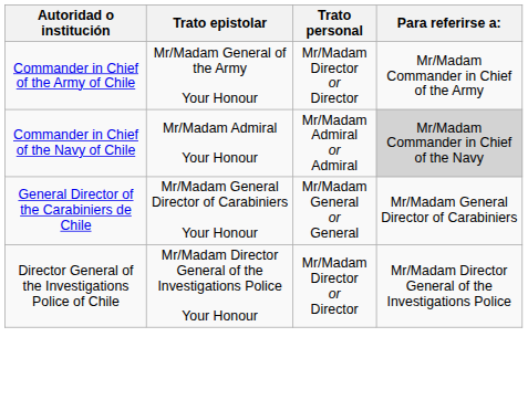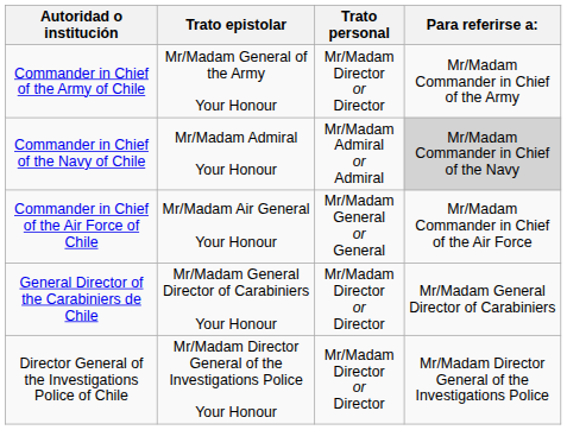 <table class="wikitable" style="text-align: center">
 <tr>
 <th>Autoridad o institución</th>
 <th>Trato epistolar</th>
 <th>Trato personal</th>
 <th>Para referirse a:</th>
 </tr>
 <tr>
 <td><a href='#'>Commander in Chief of the Army of Chile</a></td>
 <td>Mr/Madam General of the Army<br><br>Your Honour</td>
 <td>Mr/Madam Director<br><em>or</em><br>Director</td>
 <td>Mr/Madam Commander in Chief of the Army</td>
 </tr>
 <tr>
 <td><a href='#'>Commander in Chief of the Navy of Chile</a></td>
 <td>Mr/Madam Admiral<br><br>Your Honour</td>
 <td>Mr/Madam Admiral<br><em>or</em><br>Admiral</td>
 <td style="background: lightgrey;">Mr/Madam Commander in Chief of the Navy</td>
 </tr>
 <tr>
+<td><a href='#'>Commander in Chief of the Air Force of Chile</a></td>
+<td>Mr/Madam Air General<br><br>Your Honour</td>
+<td>Mr/Madam General<br><em>or</em><br>General</td>
+<td>Mr/Madam Commander in Chief of the Air Force</td>
+</tr>
+<tr>
 <td><a href='#'>General Director of the Carabiniers de Chile</a></td>
 <td>Mr/Madam General Director of Carabiniers<br><br>Your Honour</td>
-<td>Mr/Madam General<br><em>or</em><br>General</td>
+<td>Mr/Madam Director<br><em>or</em><br>Director</td>
 <td>Mr/Madam General Director of Carabiniers</td>
 </tr>
 <tr>
 <td>Director General of the Investigations Police of Chile</td>
 <td>Mr/Madam Director General of the Investigations Police<br><br>Your Honour</td>
 <td>Mr/Madam Director<br><em>or</em><br>Director</td>
 <td>Mr/Madam Director General of the Investigations Police</td>
 </tr>
 </table>
